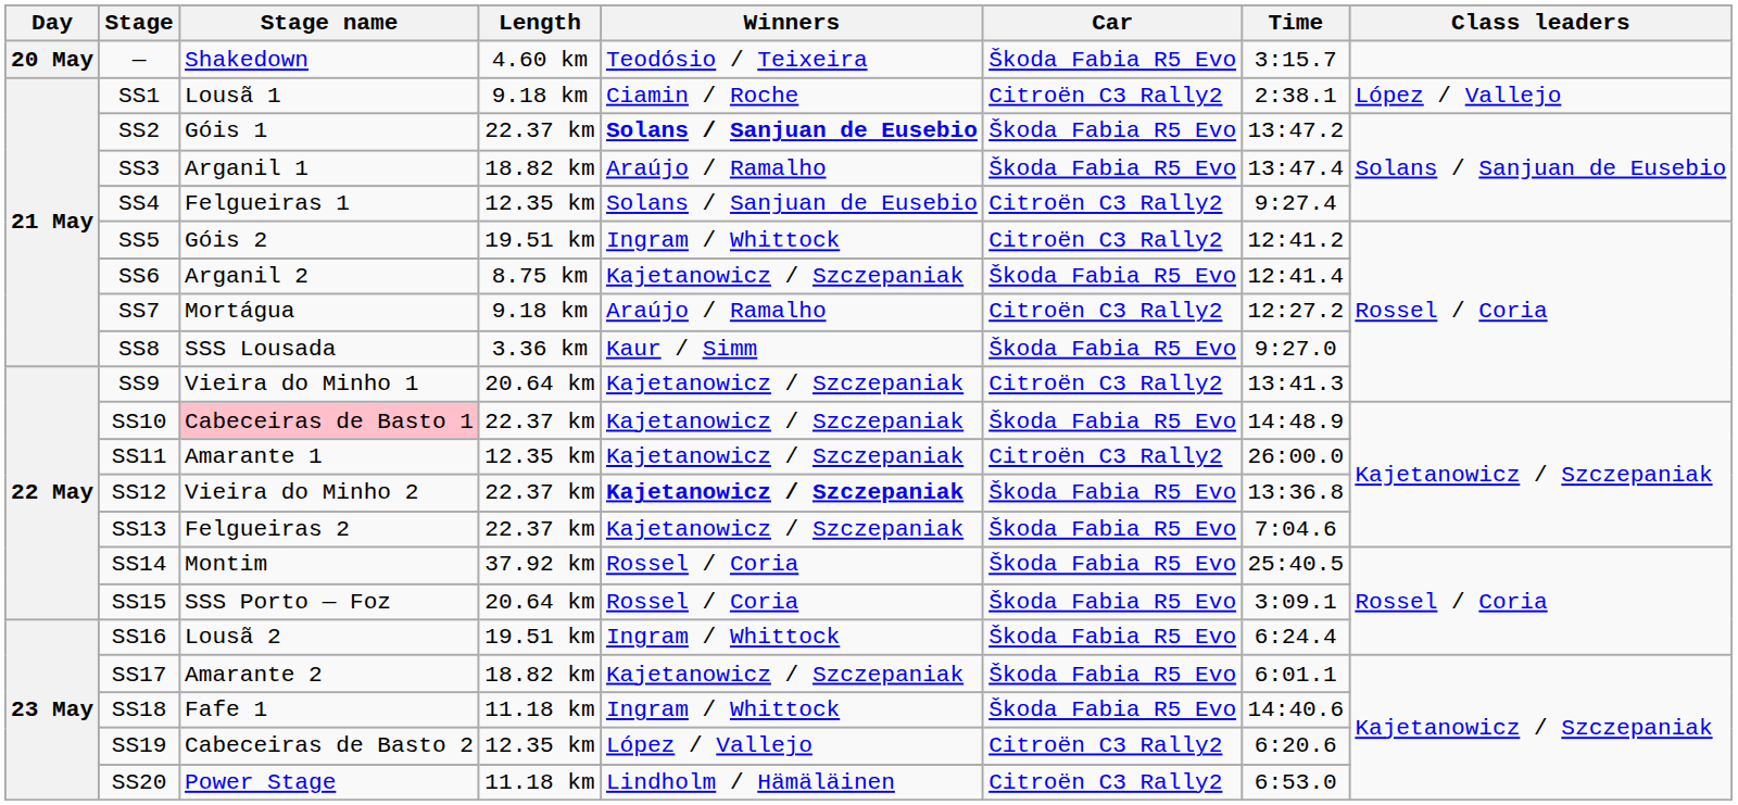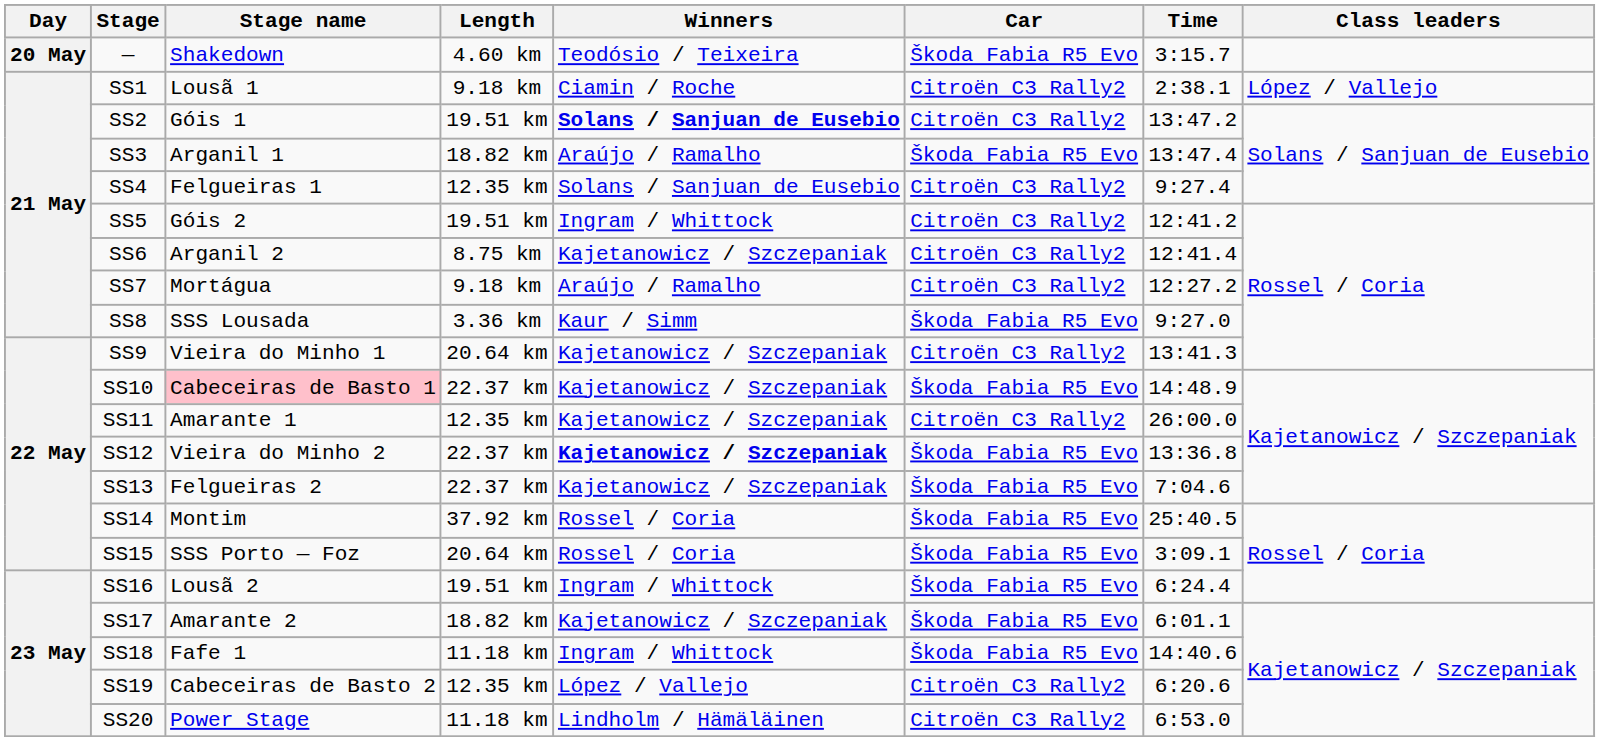 <table class="wikitable" style="font-size: 85%;">
 <tr>
 <th>Day</th>
 <th>Stage</th>
 <th>Stage name</th>
 <th>Length</th>
 <th>Winners</th>
 <th>Car</th>
 <th>Time</th>
 <th>Class leaders</th>
 </tr>
 <tr>
 <th>20 May</th>
 <td align="center">—</td>
 <td><a href='#'>Shakedown</a></td>
 <td align="center">4.60 km</td>
 <td><a href='#'>Teodósio</a> / <a href='#'>Teixeira</a></td>
 <td><a href='#'>Škoda Fabia R5 Evo</a></td>
 <td align="center">3:15.7</td>
 <td></td>
 </tr>
 <tr>
 <th rowspan="8">21 May</th>
 <td align="center">SS1</td>
 <td>Lousã 1</td>
 <td align="center">9.18 km</td>
 <td><a href='#'>Ciamin</a> / <a href='#'>Roche</a></td>
 <td><a href='#'>Citroën C3 Rally2</a></td>
 <td align="center">2:38.1</td>
 <td><a href='#'>López</a> / <a href='#'>Vallejo</a></td>
 </tr>
 <tr>
 <td align="center">SS2</td>
 <td>Góis 1</td>
-<td align="center">22.37 km</td>
+<td align="center">19.51 km</td>
 <td><strong><a href='#'>Solans</a> / <a href='#'>Sanjuan de Eusebio</a></strong></td>
-<td><a href='#'>Škoda Fabia R5 Evo</a></td>
+<td><a href='#'>Citroën C3 Rally2</a></td>
 <td align="center">13:47.2</td>
 <td rowspan="3"><a href='#'>Solans</a> / <a href='#'>Sanjuan de Eusebio</a></td>
 </tr>
 <tr>
 <td align="center">SS3</td>
 <td>Arganil 1</td>
 <td align="center">18.82 km</td>
 <td><a href='#'>Araújo</a> / <a href='#'>Ramalho</a></td>
 <td><a href='#'>Škoda Fabia R5 Evo</a></td>
 <td align="center">13:47.4</td>
 </tr>
 <tr>
 <td align="center">SS4</td>
 <td>Felgueiras 1</td>
 <td align="center">12.35 km</td>
 <td><a href='#'>Solans</a> / <a href='#'>Sanjuan de Eusebio</a></td>
 <td><a href='#'>Citroën C3 Rally2</a></td>
 <td align="center">9:27.4</td>
 </tr>
 <tr>
 <td align="center">SS5</td>
 <td>Góis 2</td>
 <td align="center">19.51 km</td>
 <td><a href='#'>Ingram</a> / <a href='#'>Whittock</a></td>
 <td><a href='#'>Citroën C3 Rally2</a></td>
 <td align="center">12:41.2</td>
 <td rowspan="5"><a href='#'>Rossel</a> / <a href='#'>Coria</a></td>
 </tr>
 <tr>
 <td align="center">SS6</td>
 <td>Arganil 2</td>
 <td align="center">8.75 km</td>
 <td><a href='#'>Kajetanowicz</a> / <a href='#'>Szczepaniak</a></td>
-<td><a href='#'>Škoda Fabia R5 Evo</a></td>
+<td><a href='#'>Citroën C3 Rally2</a></td>
 <td align="center">12:41.4</td>
 </tr>
 <tr>
 <td align="center">SS7</td>
 <td>Mortágua</td>
 <td align="center">9.18 km</td>
 <td><a href='#'>Araújo</a> / <a href='#'>Ramalho</a></td>
 <td><a href='#'>Citroën C3 Rally2</a></td>
 <td align="center">12:27.2</td>
 </tr>
 <tr>
 <td align="center">SS8</td>
 <td>SSS Lousada</td>
 <td align="center">3.36 km</td>
 <td><a href='#'>Kaur</a> / <a href='#'>Simm</a></td>
 <td><a href='#'>Škoda Fabia R5 Evo</a></td>
 <td align="center">9:27.0</td>
 </tr>
 <tr>
 <th rowspan="7">22 May</th>
 <td align="center">SS9</td>
 <td>Vieira do Minho 1</td>
 <td align="center">20.64 km</td>
 <td><a href='#'>Kajetanowicz</a> / <a href='#'>Szczepaniak</a></td>
 <td><a href='#'>Citroën C3 Rally2</a></td>
 <td align="center">13:41.3</td>
 </tr>
 <tr>
 <td align="center">SS10</td>
 <td style="background: pink;">Cabeceiras de Basto 1</td>
 <td align="center">22.37 km</td>
 <td><a href='#'>Kajetanowicz</a> / <a href='#'>Szczepaniak</a></td>
 <td><a href='#'>Škoda Fabia R5 Evo</a></td>
 <td align="center">14:48.9</td>
 <td rowspan="4"><a href='#'>Kajetanowicz</a> / <a href='#'>Szczepaniak</a></td>
 </tr>
 <tr>
 <td align="center">SS11</td>
 <td>Amarante 1</td>
 <td align="center">12.35 km</td>
 <td><a href='#'>Kajetanowicz</a> / <a href='#'>Szczepaniak</a></td>
 <td><a href='#'>Citroën C3 Rally2</a></td>
 <td align="center">26:00.0</td>
 </tr>
 <tr>
 <td align="center">SS12</td>
 <td>Vieira do Minho 2</td>
 <td align="center">22.37 km</td>
 <td><strong><a href='#'>Kajetanowicz</a> / <a href='#'>Szczepaniak</a></strong></td>
 <td><a href='#'>Škoda Fabia R5 Evo</a></td>
 <td align="center">13:36.8</td>
 </tr>
 <tr>
 <td align="center">SS13</td>
 <td>Felgueiras 2</td>
 <td align="center">22.37 km</td>
 <td><a href='#'>Kajetanowicz</a> / <a href='#'>Szczepaniak</a></td>
 <td><a href='#'>Škoda Fabia R5 Evo</a></td>
 <td align="center">7:04.6</td>
 </tr>
 <tr>
 <td align="center">SS14</td>
 <td>Montim</td>
 <td align="center">37.92 km</td>
 <td><a href='#'>Rossel</a> / <a href='#'>Coria</a></td>
 <td><a href='#'>Škoda Fabia R5 Evo</a></td>
 <td align="center">25:40.5</td>
 <td rowspan="3"><a href='#'>Rossel</a> / <a href='#'>Coria</a></td>
 </tr>
 <tr>
 <td align="center">SS15</td>
 <td>SSS Porto — Foz</td>
 <td align="center">20.64 km</td>
 <td><a href='#'>Rossel</a> / <a href='#'>Coria</a></td>
 <td><a href='#'>Škoda Fabia R5 Evo</a></td>
 <td align="center">3:09.1</td>
 </tr>
 <tr>
 <th rowspan="5">23 May</th>
 <td align="center">SS16</td>
 <td>Lousã 2</td>
 <td align="center">19.51 km</td>
 <td><a href='#'>Ingram</a> / <a href='#'>Whittock</a></td>
 <td><a href='#'>Škoda Fabia R5 Evo</a></td>
 <td align="center">6:24.4</td>
 </tr>
 <tr>
 <td align="center">SS17</td>
 <td>Amarante 2</td>
 <td align="center">18.82 km</td>
 <td><a href='#'>Kajetanowicz</a> / <a href='#'>Szczepaniak</a></td>
 <td><a href='#'>Škoda Fabia R5 Evo</a></td>
 <td align="center">6:01.1</td>
 <td rowspan="4"><a href='#'>Kajetanowicz</a> / <a href='#'>Szczepaniak</a></td>
 </tr>
 <tr>
 <td align="center">SS18</td>
 <td>Fafe 1</td>
 <td align="center">11.18 km</td>
 <td><a href='#'>Ingram</a> / <a href='#'>Whittock</a></td>
 <td><a href='#'>Škoda Fabia R5 Evo</a></td>
 <td align="center">14:40.6</td>
 </tr>
 <tr>
 <td align="center">SS19</td>
 <td>Cabeceiras de Basto 2</td>
 <td align="center">12.35 km</td>
 <td><a href='#'>López</a> / <a href='#'>Vallejo</a></td>
 <td><a href='#'>Citroën C3 Rally2</a></td>
 <td align="center">6:20.6</td>
 </tr>
 <tr>
 <td align="center">SS20</td>
 <td><a href='#'>Power Stage</a></td>
 <td align="center">11.18 km</td>
 <td><a href='#'>Lindholm</a> / <a href='#'>Hämäläinen</a></td>
 <td><a href='#'>Citroën C3 Rally2</a></td>
 <td align="center">6:53.0</td>
 </tr>
 <tr>
 </tr>
 </table>
